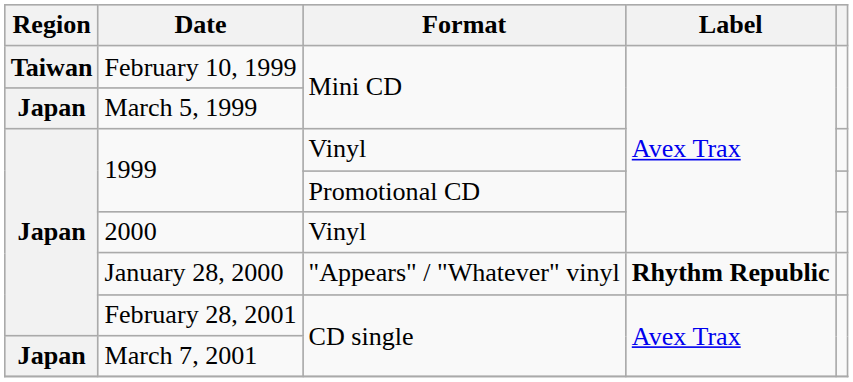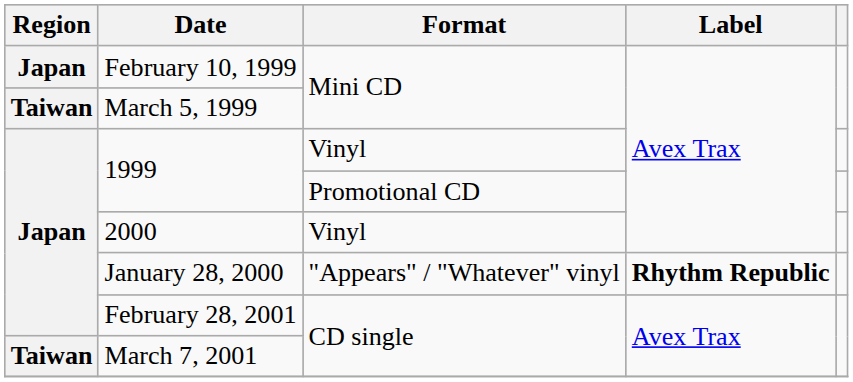 <table class="wikitable plainrowheaders">
 <tr>
 <th scope="col">Region</th>
 <th scope="col">Date</th>
 <th scope="col">Format</th>
 <th scope="col">Label</th>
 <th scope="col"></th>
 </tr>
 <tr>
-<th scope="row">Taiwan</th>
+<th scope="row">Japan</th>
 <td>February 10, 1999</td>
 <td rowspan="2">Mini CD</td>
 <td rowspan="5"><a href='#'>Avex Trax</a></td>
 <td rowspan="2"></td>
 </tr>
 <tr>
-<th scope="row">Japan</th>
+<th scope="row">Taiwan</th>
 <td>March 5, 1999</td>
 </tr>
 <tr>
 <th scope="row" rowspan="5">Japan</th>
 <td rowspan="2">1999</td>
 <td>Vinyl</td>
 <td></td>
 </tr>
 <tr>
 <td>Promotional CD</td>
 <td></td>
 </tr>
 <tr>
 <td>2000</td>
 <td>Vinyl</td>
 <td></td>
 </tr>
 <tr>
 <td>January 28, 2000</td>
 <td>"Appears" / "Whatever" vinyl</td>
 <td><strong>Rhythm Republic</strong></td>
 <td></td>
 </tr>
 <tr>
 <td>February 28, 2001</td>
 <td rowspan="2">CD single</td>
 <td rowspan="2"><a href='#'>Avex Trax</a></td>
 <td rowspan="2"></td>
 </tr>
 <tr>
-<th scope="row">Japan</th>
+<th scope="row">Taiwan</th>
 <td>March 7, 2001</td>
 </tr>
 <tr>
 </tr>
 </table>
